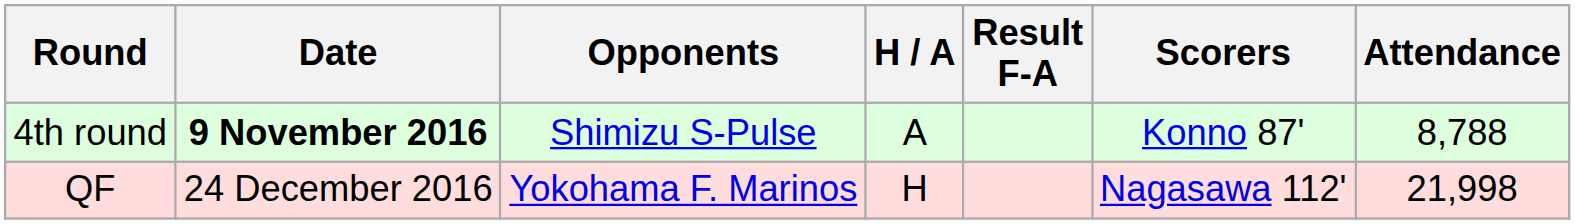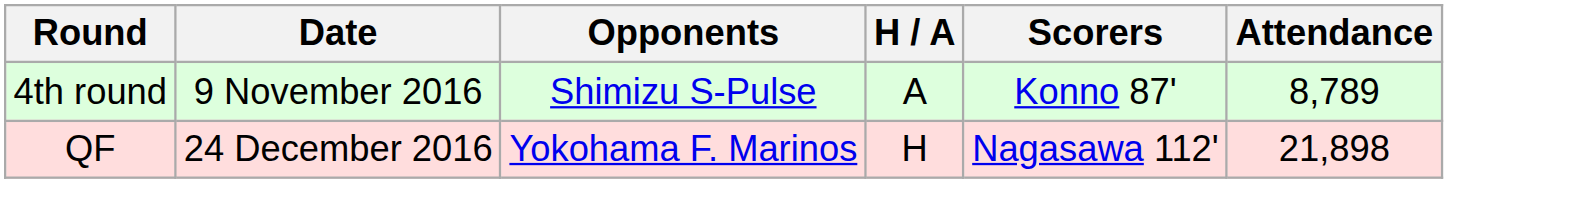 <table class="wikitable" style="text-align:center">
 <tr>
 <th>Round</th>
 <th>Date</th>
 <th>Opponents</th>
 <th>H / A</th>
-<th>Result<br>F-A</th>
 <th>Scorers</th>
 <th>Attendance</th>
 </tr>
 <tr bgcolor="#ddffdd">
 <td>4th round</td>
-<td><strong>9 November 2016</strong></td>
+<td>9 November 2016</td>
 <td><a href='#'>Shimizu S-Pulse</a></td>
 <td>A</td>
-<td></td>
 <td><a href='#'>Konno</a> 87'</td>
-<td>8,788</td>
+<td>8,789</td>
 </tr>
 <tr bgcolor="#ffdddd">
 <td>QF</td>
 <td>24 December 2016</td>
 <td><a href='#'>Yokohama F. Marinos</a></td>
 <td>H</td>
-<td></td>
 <td><a href='#'>Nagasawa</a> 112'</td>
-<td>21,998</td>
+<td>21,898</td>
 </tr>
 </table>
